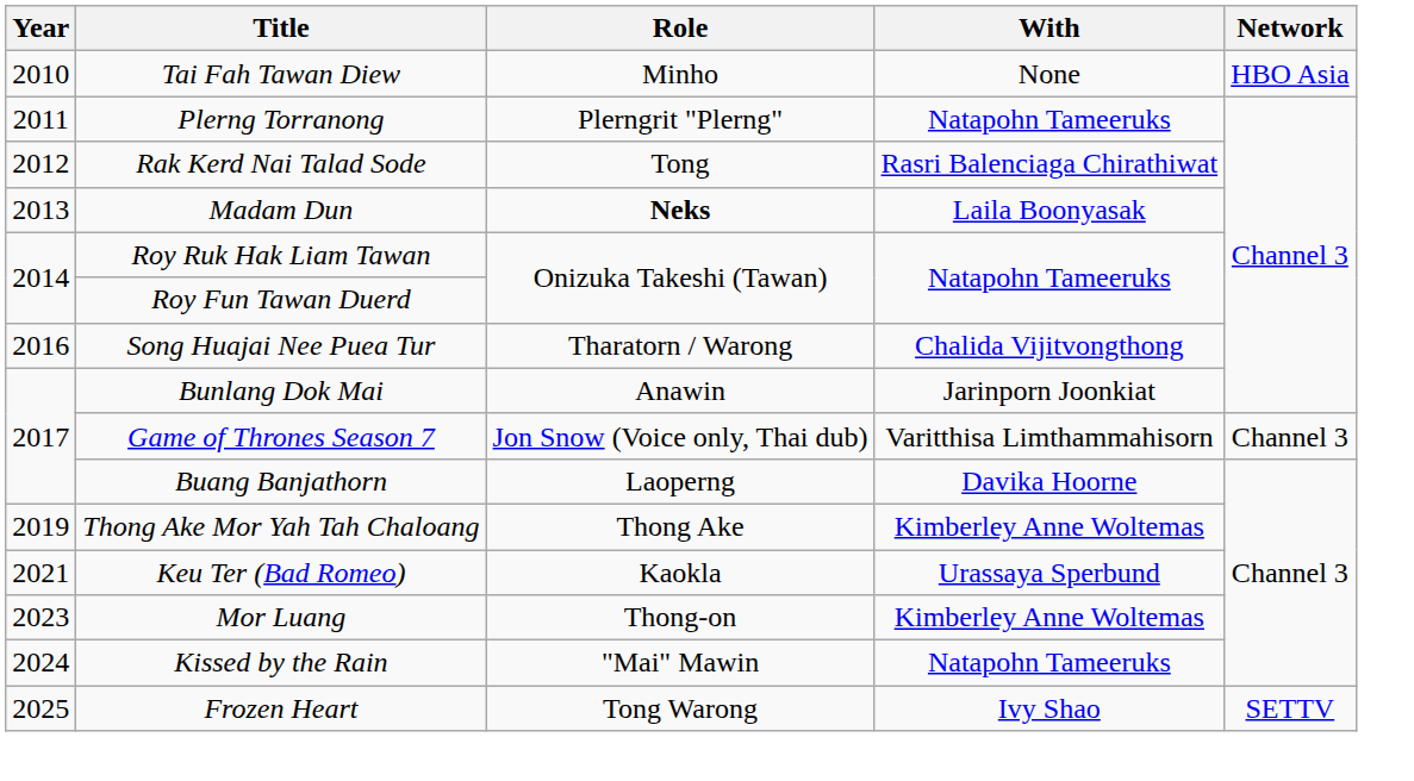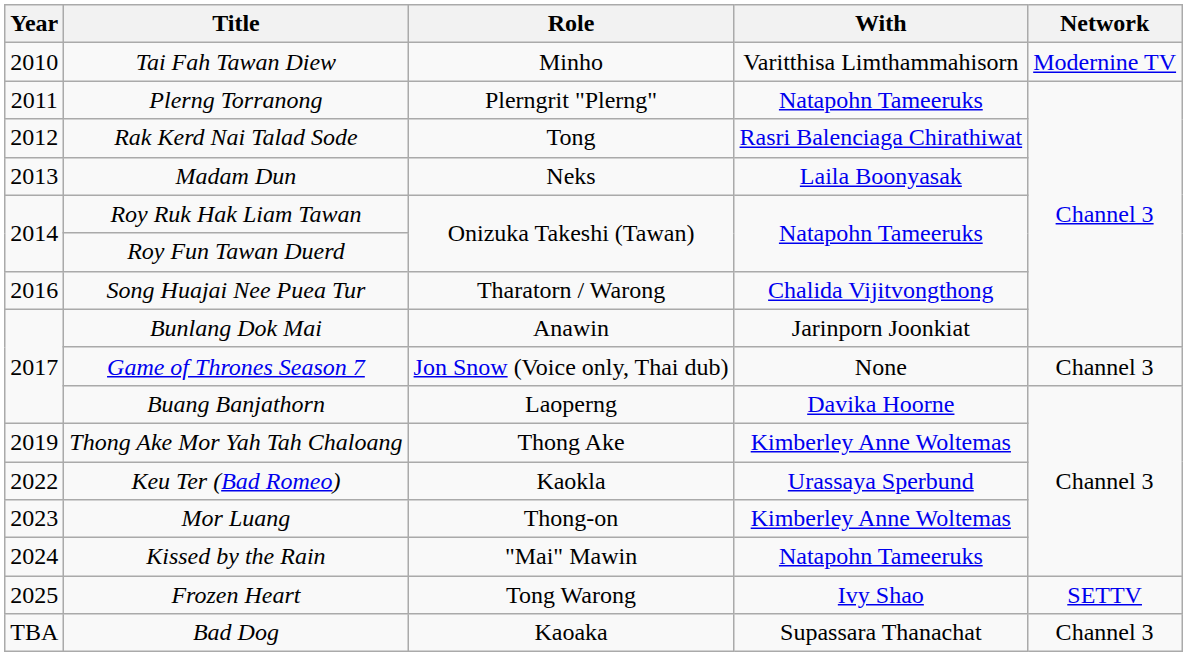 <table class="wikitable" style="text-align:center;">
 <tr>
 <th>Year</th>
 <th>Title</th>
 <th>Role</th>
 <th>With</th>
 <th>Network</th>
 </tr>
 <tr>
 <td>2010</td>
 <td><em>Tai Fah Tawan Diew</em></td>
 <td>Minho</td>
-<td>None</td>
-<td><a href='#'>HBO Asia</a></td>
+<td>Varitthisa Limthammahisorn</td>
+<td><a href='#'>Modernine TV</a></td>
 </tr>
 <tr>
 <td>2011</td>
 <td><em>Plerng Torranong</em></td>
 <td>Plerngrit "Plerng"</td>
 <td><a href='#'>Natapohn Tameeruks</a></td>
 <td rowspan="7"><a href='#'>Channel 3</a></td>
 </tr>
 <tr>
 <td>2012</td>
 <td><em>Rak Kerd Nai Talad Sode</em></td>
 <td>Tong</td>
 <td><a href='#'>Rasri Balenciaga Chirathiwat</a></td>
 </tr>
 <tr>
 <td>2013</td>
 <td><em>Madam Dun</em></td>
-<td><strong>Neks</strong></td>
+<td>Neks</td>
 <td><a href='#'>Laila Boonyasak</a></td>
 </tr>
 <tr>
 <td rowspan="2">2014</td>
 <td><em>Roy Ruk Hak Liam Tawan</em></td>
 <td rowspan="2">Onizuka Takeshi (Tawan)</td>
 <td rowspan="2"><a href='#'>Natapohn Tameeruks</a></td>
 </tr>
 <tr>
 <td><em>Roy Fun Tawan Duerd</em></td>
 </tr>
 <tr>
 <td>2016</td>
 <td><em>Song Huajai Nee Puea Tur</em></td>
 <td>Tharatorn / Warong</td>
 <td><a href='#'>Chalida Vijitvongthong</a></td>
 </tr>
 <tr>
 <td rowspan="3">2017</td>
 <td><em>Bunlang Dok Mai</em></td>
 <td>Anawin</td>
 <td>Jarinporn Joonkiat</td>
 </tr>
 <tr>
 <td><em><a href='#'>Game of Thrones Season 7</a></em></td>
 <td><a href='#'>Jon Snow</a> (Voice only, Thai dub)</td>
-<td>Varitthisa Limthammahisorn</td>
+<td>None</td>
 <td>Channel 3</td>
 </tr>
 <tr>
 <td><em>Buang Banjathorn</em></td>
 <td>Laoperng</td>
 <td><a href='#'>Davika Hoorne</a></td>
 <td rowspan="5">Channel 3</td>
 </tr>
 <tr>
 <td>2019</td>
 <td><em>Thong Ake Mor Yah Tah Chaloang</em></td>
 <td>Thong Ake</td>
 <td><a href='#'>Kimberley Anne Woltemas</a></td>
 </tr>
 <tr>
-<td>2021</td>
+<td>2022</td>
 <td><em>Keu Ter (<a href='#'>Bad Romeo</a>)</em></td>
 <td>Kaokla</td>
 <td><a href='#'>Urassaya Sperbund</a></td>
 </tr>
 <tr>
 <td>2023</td>
 <td><em>Mor Luang</em></td>
 <td>Thong-on</td>
 <td><a href='#'>Kimberley Anne Woltemas</a></td>
 </tr>
 <tr>
 <td>2024</td>
 <td><em>Kissed by the Rain</em></td>
 <td>"Mai" Mawin</td>
 <td><a href='#'>Natapohn Tameeruks</a></td>
 </tr>
 <tr>
 <td>2025</td>
 <td><em>Frozen Heart</em></td>
 <td>Tong Warong</td>
 <td><a href='#'>Ivy Shao</a></td>
 <td><a href='#'>SETTV</a></td>
 </tr>
+<tr>
+<td>TBA</td>
+<td><em>Bad Dog</em></td>
+<td>Kaoaka</td>
+<td>Supassara Thanachat</td>
+<td>Channel 3</td>
+</tr>
 </table>
